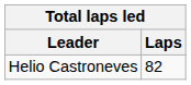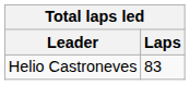 <table class="wikitable">
 <tr>
 <th colspan=2>Total laps led</th>
 </tr>
 <tr>
 <th>Leader</th>
 <th>Laps</th>
 </tr>
 <tr>
 <td>Helio Castroneves</td>
-<td>82</td>
+<td>83</td>
 </tr>
 </table>
